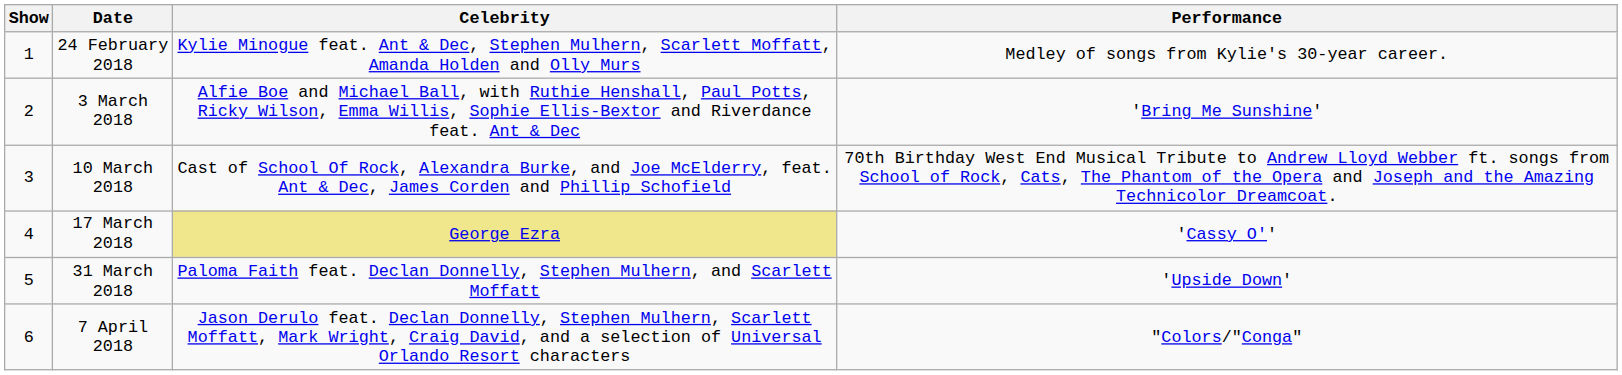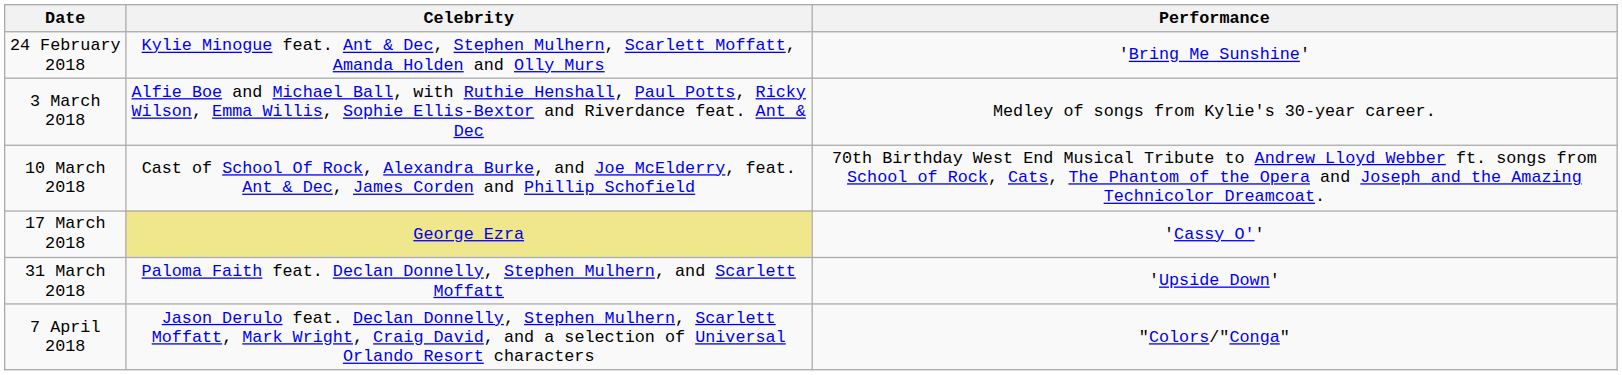 <table class="wikitable" style="text-align:center">
 <tr>
-<th>Show</th>
 <th>Date</th>
 <th>Celebrity</th>
 <th>Performance</th>
 </tr>
 <tr>
-<td>1</td>
 <td>24 February 2018</td>
 <td><a href='#'>Kylie Minogue</a> feat. <a href='#'>Ant & Dec</a>, <a href='#'>Stephen Mulhern</a>, <a href='#'>Scarlett Moffatt</a>, <a href='#'>Amanda Holden</a> and <a href='#'>Olly Murs</a></td>
+<td>'<a href='#'>Bring Me Sunshine</a>'</td>
+</tr>
+<tr>
+<td>3 March 2018</td>
+<td><a href='#'>Alfie Boe</a> and <a href='#'>Michael Ball</a>, with <a href='#'>Ruthie Henshall</a>, <a href='#'>Paul Potts</a>, <a href='#'>Ricky Wilson</a>, <a href='#'>Emma Willis</a>, <a href='#'>Sophie Ellis-Bextor</a> and Riverdance feat. <a href='#'>Ant & Dec</a></td>
 <td>Medley of songs from Kylie's 30-year career.</td>
 </tr>
 <tr>
-<td>2</td>
-<td>3 March 2018</td>
-<td><a href='#'>Alfie Boe</a> and <a href='#'>Michael Ball</a>, with <a href='#'>Ruthie Henshall</a>, <a href='#'>Paul Potts</a>, <a href='#'>Ricky Wilson</a>, <a href='#'>Emma Willis</a>, <a href='#'>Sophie Ellis-Bextor</a> and Riverdance feat. <a href='#'>Ant & Dec</a></td>
-<td>'<a href='#'>Bring Me Sunshine</a>'</td>
-</tr>
-<tr>
-<td>3</td>
 <td>10 March 2018</td>
 <td>Cast of <a href='#'>School Of Rock</a>, <a href='#'>Alexandra Burke</a>, and <a href='#'>Joe McElderry</a>, feat. <a href='#'>Ant & Dec</a>, <a href='#'>James Corden</a> and <a href='#'>Phillip Schofield</a></td>
 <td>70th Birthday West End Musical Tribute to <a href='#'>Andrew Lloyd Webber</a> ft. songs from <a href='#'>School of Rock</a>, <a href='#'>Cats</a>, <a href='#'>The Phantom of the Opera</a> and <a href='#'>Joseph and the Amazing Technicolor Dreamcoat</a>.</td>
 </tr>
 <tr>
-<td>4</td>
 <td>17 March 2018</td>
 <td style="background: khaki;"><a href='#'>George Ezra</a></td>
 <td>'<a href='#'>Cassy O'</a>'</td>
 </tr>
 <tr>
-<td>5</td>
 <td>31 March 2018</td>
 <td><a href='#'>Paloma Faith</a> feat. <a href='#'>Declan Donnelly</a>, <a href='#'>Stephen Mulhern</a>, and <a href='#'>Scarlett Moffatt</a></td>
 <td>'<a href='#'>Upside Down</a>'</td>
 </tr>
 <tr>
-<td>6</td>
 <td>7 April 2018</td>
 <td><a href='#'>Jason Derulo</a> feat. <a href='#'>Declan Donnelly</a>, <a href='#'>Stephen Mulhern</a>, <a href='#'>Scarlett Moffatt</a>, <a href='#'>Mark Wright</a>, <a href='#'>Craig David</a>, and a selection of <a href='#'>Universal Orlando Resort</a> characters</td>
 <td>"<a href='#'>Colors</a>/"<a href='#'>Conga</a>"</td>
 </tr>
 </table>
